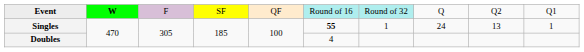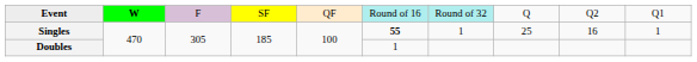 <table class=wikitable style=font-size:90%;text-align:center>
 <tr>
 <td style="width:130px; background:#ededed;"><strong>Event</strong></td>
 <td style="width:80px; background:lime;"><strong>W</strong></td>
 <td style="width:85px; background:thistle;">F</td>
 <td style="width:85px; background:#ff0;">SF</td>
 <td style="width:85px; background:#ffebcd;">QF</td>
 <td style="width:85px; background:#afeeee;">Round of 16</td>
 <td style="width:85px; background:#afeeee;">Round of 32</td>
 <td width=85>Q</td>
 <td width=85>Q2</td>
 <td width=85>Q1</td>
 </tr>
 <tr>
 <th style="background:#f3f3f3;">Singles</th>
 <td rowspan=2>470</td>
 <td rowspan=2>305</td>
 <td rowspan=2>185</td>
 <td rowspan=2>100</td>
 <td><strong>55</strong></td>
 <td>1</td>
-<td>24</td>
-<td>13</td>
+<td>25</td>
+<td>16</td>
 <td>1</td>
 </tr>
 <tr>
 <th style="background:#f3f3f3;">Doubles</th>
-<td>4</td>
+<td>1</td>
 <td></td>
 <td></td>
 <td></td>
 <td></td>
 </tr>
 </table>
